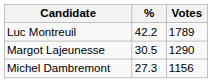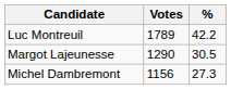 <table class="wikitable">
 <tr>
 <th style="width: 170px">Candidate</th>
+<th style="width: 50px">Votes</th>
 <th style="width: 40px">%</th>
-<th style="width: 50px">Votes</th>
 </tr>
 <tr>
 <td>Luc Montreuil</td>
+<td>1789</td>
 <td>42.2</td>
-<td>1789</td>
 </tr>
 <tr>
 <td>Margot Lajeunesse</td>
+<td>1290</td>
 <td>30.5</td>
-<td>1290</td>
 </tr>
 <tr>
 <td>Michel Dambremont</td>
+<td>1156</td>
 <td>27.3</td>
-<td>1156</td>
 </tr>
 </table>
